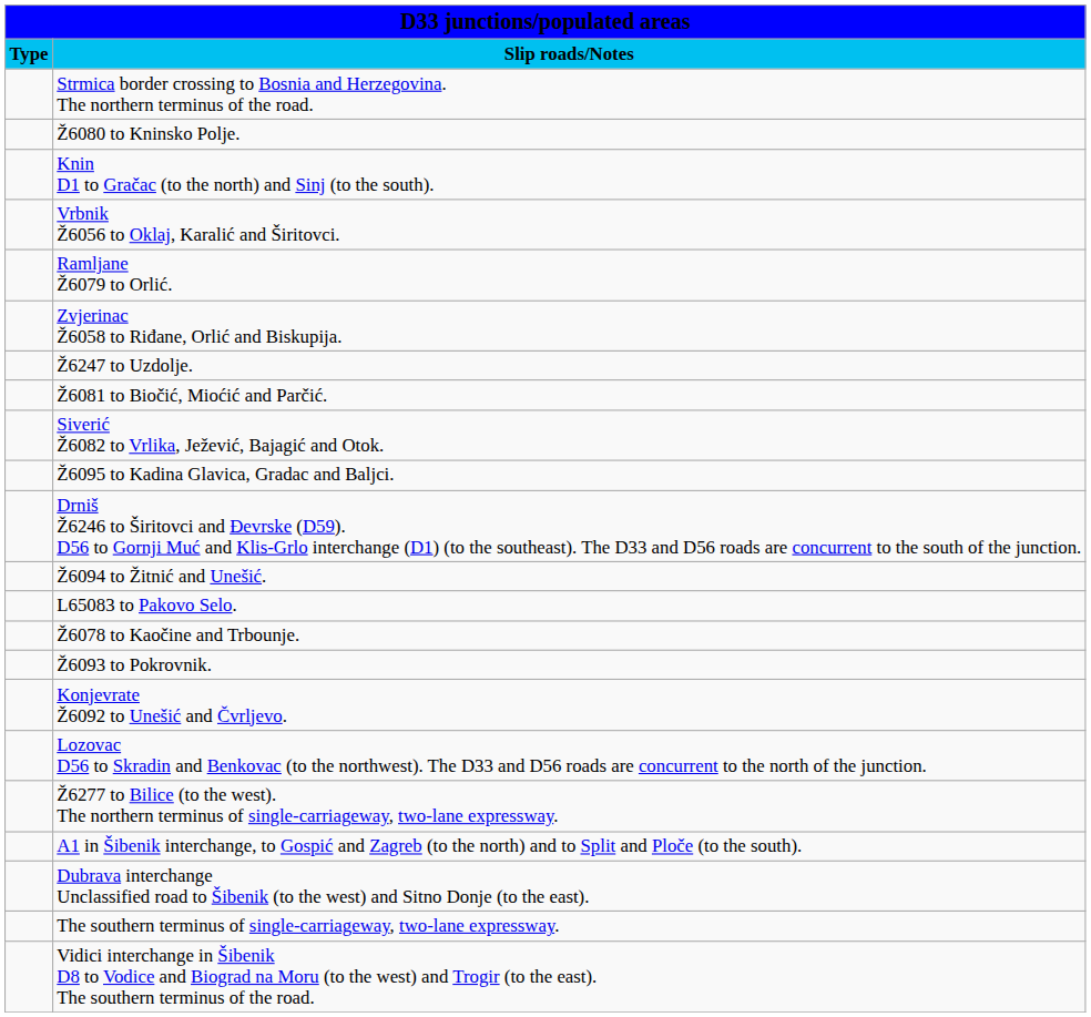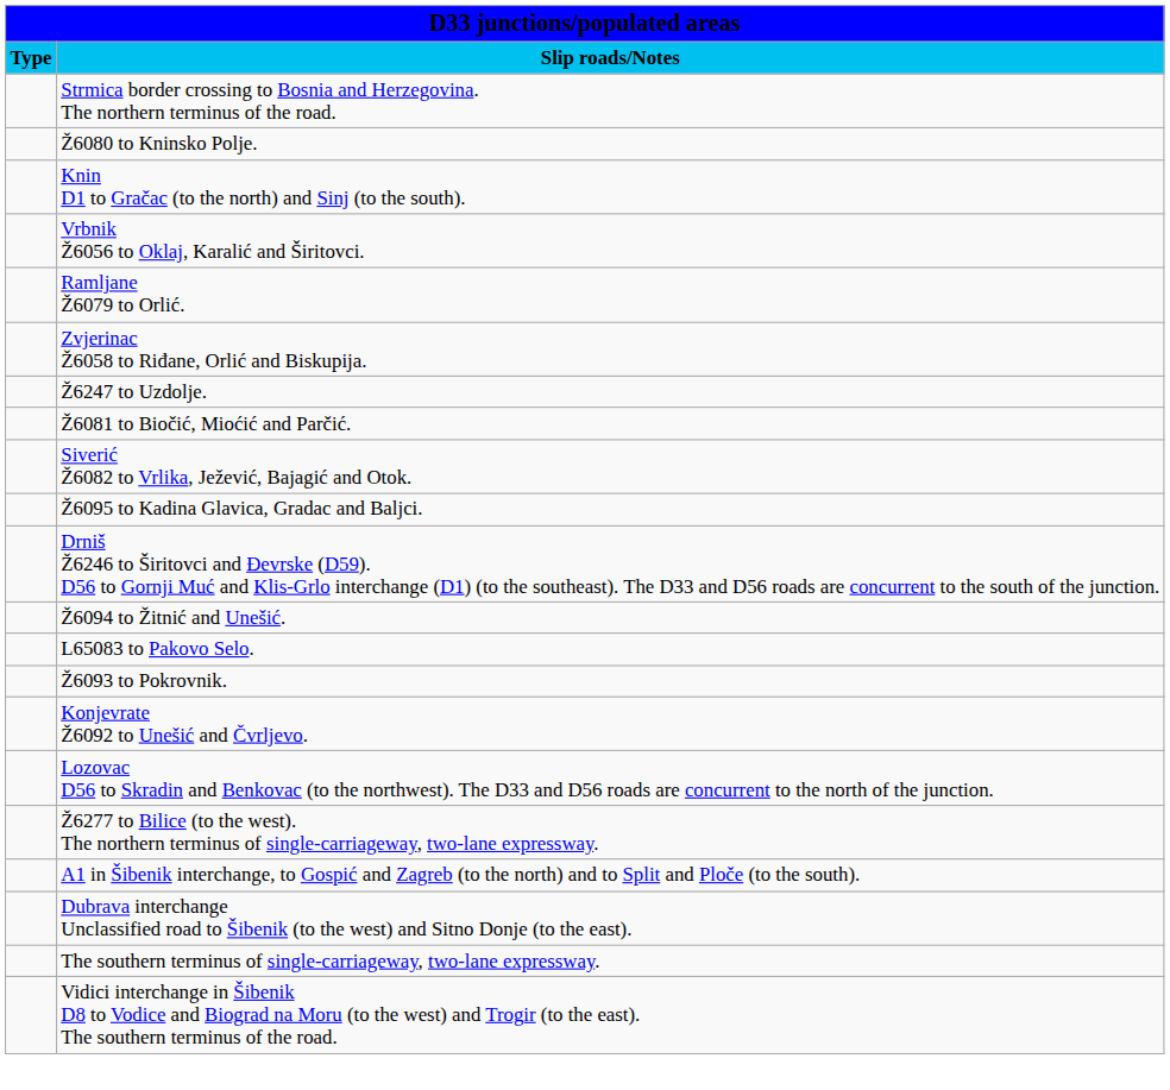 <table class="wikitable">
 <tr>
 <td colspan=2 bgcolor=blue align=center style=margin-top:15><span><big><strong>D33 junctions/populated areas</strong></big></span></td>
 </tr>
 <tr>
 <td align=center bgcolor=00c0f0><strong>Type</strong></td>
 <td align=center bgcolor=00c0f0><strong>Slip roads/Notes</strong></td>
 </tr>
 <tr>
 <td></td>
 <td><a href='#'>Strmica</a> border crossing to <a href='#'>Bosnia and Herzegovina</a>.<br>The northern terminus of the road.</td>
 </tr>
 <tr>
 <td></td>
 <td>Ž6080 to Kninsko Polje.</td>
 </tr>
 <tr>
 <td></td>
 <td><a href='#'>Knin</a><br> <a href='#'>D1</a> to <a href='#'>Gračac</a> (to the north) and <a href='#'>Sinj</a> (to the south).</td>
 </tr>
 <tr>
 <td></td>
 <td><a href='#'>Vrbnik</a><br>Ž6056 to <a href='#'>Oklaj</a>, Karalić and Širitovci.</td>
 </tr>
 <tr>
 <td></td>
 <td><a href='#'>Ramljane</a><br>Ž6079 to Orlić.</td>
 </tr>
 <tr>
 <td></td>
 <td><a href='#'>Zvjerinac</a><br>Ž6058 to Riđane, Orlić and Biskupija.</td>
 </tr>
 <tr>
 <td></td>
 <td>Ž6247 to Uzdolje.</td>
 </tr>
 <tr>
 <td></td>
 <td>Ž6081 to Biočić, Mioćić and Parčić.</td>
 </tr>
 <tr>
 <td></td>
 <td><a href='#'>Siverić</a><br>Ž6082 to <a href='#'>Vrlika</a>, Ježević, Bajagić and Otok.</td>
 </tr>
 <tr>
 <td></td>
 <td>Ž6095 to Kadina Glavica, Gradac and Baljci.</td>
 </tr>
 <tr>
 <td></td>
 <td><a href='#'>Drniš</a><br>Ž6246 to Širitovci and <a href='#'>Đevrske</a> (<a href='#'>D59</a>).<br> <a href='#'>D56</a> to <a href='#'>Gornji Muć</a> and <a href='#'>Klis-Grlo</a> interchange (<a href='#'>D1</a>) (to the southeast). The D33 and D56 roads are <a href='#'>concurrent</a> to the south of the junction.</td>
 </tr>
 <tr>
 <td></td>
 <td>Ž6094 to Žitnić and <a href='#'>Unešić</a>.</td>
 </tr>
 <tr>
 <td></td>
 <td>L65083 to <a href='#'>Pakovo Selo</a>.</td>
 </tr>
 <tr>
 <td></td>
-<td>Ž6078 to Kaočine and Trbounje.</td>
-</tr>
-<tr>
-<td></td>
 <td>Ž6093 to Pokrovnik.</td>
 </tr>
 <tr>
 <td></td>
 <td><a href='#'>Konjevrate</a><br>Ž6092 to <a href='#'>Unešić</a> and <a href='#'>Čvrljevo</a>.</td>
 </tr>
 <tr>
 <td></td>
 <td><a href='#'>Lozovac</a><br> <a href='#'>D56</a> to <a href='#'>Skradin</a> and <a href='#'>Benkovac</a> (to the northwest). The D33 and D56 roads are <a href='#'>concurrent</a> to the north of the junction.</td>
 </tr>
 <tr>
 <td><br></td>
 <td>Ž6277 to <a href='#'>Bilice</a> (to the west).<br>The northern terminus of <a href='#'>single-carriageway</a>, <a href='#'>two-lane expressway</a>.</td>
 </tr>
 <tr>
 <td></td>
 <td> <a href='#'>A1</a> in <a href='#'>Šibenik</a> interchange, to <a href='#'>Gospić</a> and <a href='#'>Zagreb</a> (to the north) and to <a href='#'>Split</a> and <a href='#'>Ploče</a> (to the south).</td>
 </tr>
 <tr>
 <td></td>
 <td><a href='#'>Dubrava</a> interchange<br>Unclassified road to <a href='#'>Šibenik</a> (to the west) and Sitno Donje (to the east).</td>
 </tr>
 <tr>
 <td></td>
 <td>The southern terminus of <a href='#'>single-carriageway</a>, <a href='#'>two-lane expressway</a>.</td>
 </tr>
 <tr>
 <td></td>
 <td>Vidici interchange in <a href='#'>Šibenik</a><br> <a href='#'>D8</a> to <a href='#'>Vodice</a> and <a href='#'>Biograd na Moru</a> (to the west) and <a href='#'>Trogir</a> (to the east).<br>The southern terminus of the road.</td>
 </tr>
 </table>
